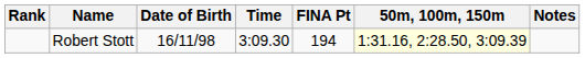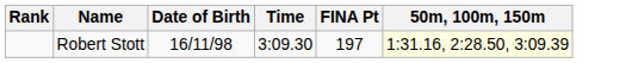 <table class="wikitable sortable" style="text-align:center">
 <tr>
 <th>Rank</th>
 <th>Name</th>
 <th>Date of Birth</th>
 <th>Time</th>
 <th>FINA Pt</th>
 <th>50m, 100m, 150m</th>
-<th>Notes</th>
 </tr>
 <tr>
 <td></td>
 <td align=left> Robert Stott</td>
 <td>16/11/98</td>
 <td>3:09.30</td>
-<td>194</td>
+<td>197</td>
 <td style="background: lightyellow;">1:31.16, 2:28.50, 3:09.39</td>
-<td></td>
 </tr>
 </table>
